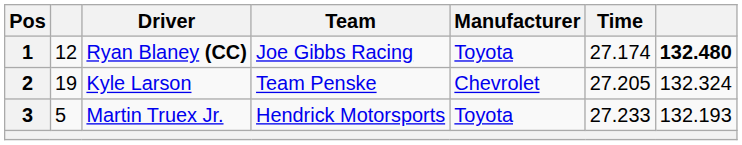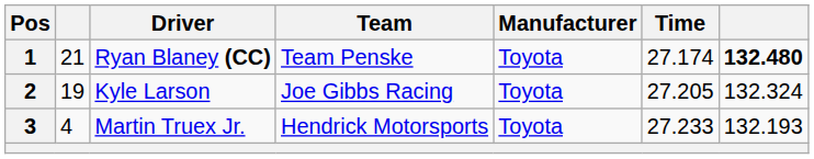 <table class="wikitable" style="font-size:95%">
 <tr>
 <th>Pos</th>
 <th></th>
 <th>Driver</th>
 <th>Team</th>
 <th>Manufacturer</th>
 <th>Time</th>
 <th></th>
 </tr>
 <tr>
 <th>1</th>
-<td>12</td>
+<td>21</td>
 <td><a href='#'>Ryan Blaney</a> <strong>(CC)</strong></td>
-<td><a href='#'>Joe Gibbs Racing</a></td>
+<td><a href='#'>Team Penske</a></td>
 <td><a href='#'>Toyota</a></td>
 <td>27.174</td>
 <td><strong>132.480</strong></td>
 </tr>
 <tr>
 <th>2</th>
 <td>19</td>
 <td><a href='#'>Kyle Larson</a></td>
-<td><a href='#'>Team Penske</a></td>
-<td><a href='#'>Chevrolet</a></td>
+<td><a href='#'>Joe Gibbs Racing</a></td>
+<td><a href='#'>Toyota</a></td>
 <td>27.205</td>
 <td>132.324</td>
 </tr>
 <tr>
 <th>3</th>
-<td>5</td>
+<td>4</td>
 <td><a href='#'>Martin Truex Jr.</a></td>
 <td><a href='#'>Hendrick Motorsports</a></td>
 <td><a href='#'>Toyota</a></td>
 <td>27.233</td>
 <td>132.193</td>
 </tr>
 <tr>
 <th colspan="7"></th>
 </tr>
 </table>
